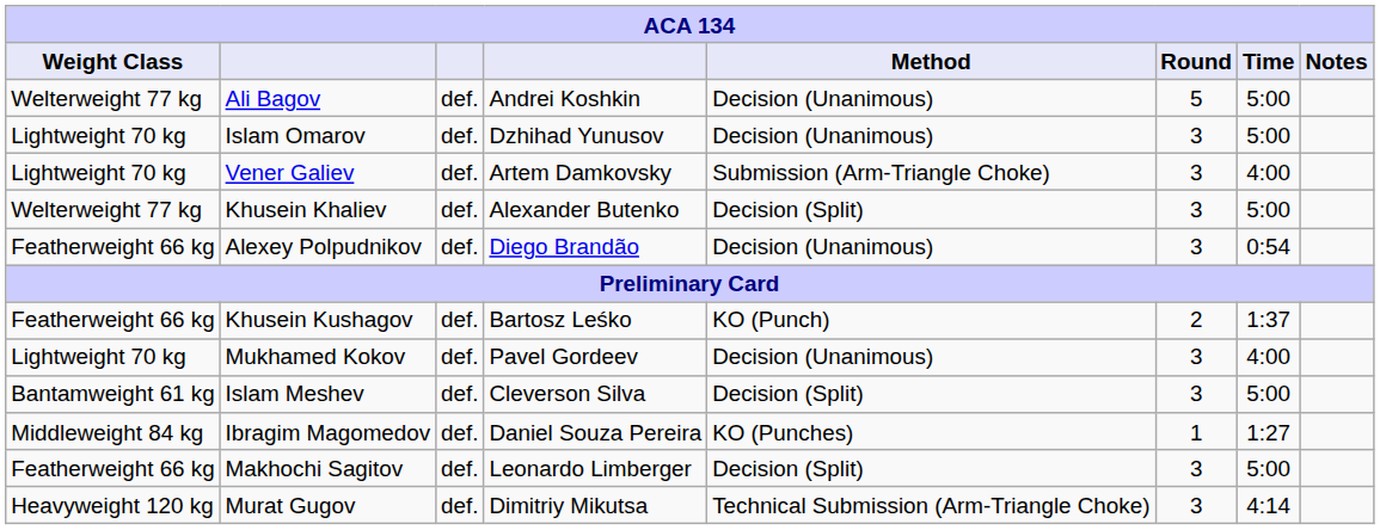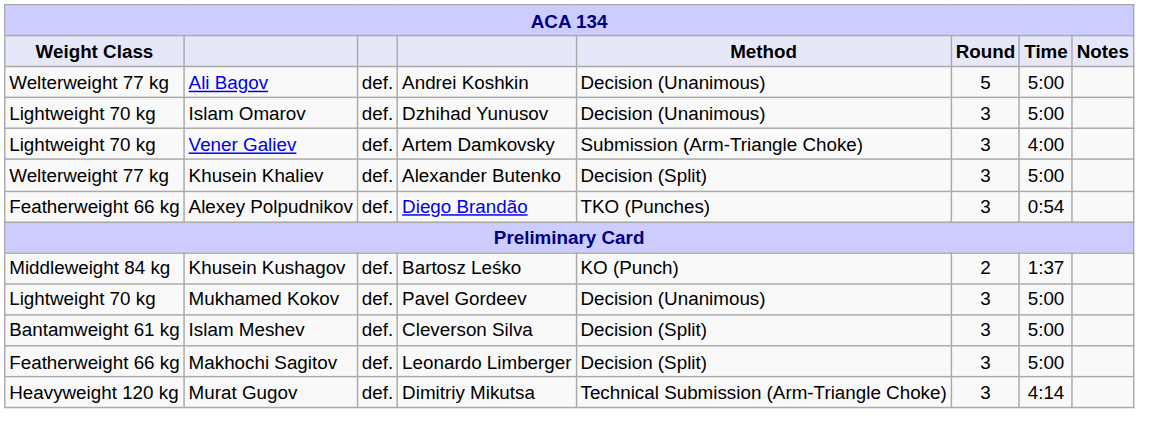 <table class="wikitable" style="font-size: 80%;">
 <tr>
 <th colspan="8" style="background-color: #ccf; color: #000080; text-align: center;"><strong>ACA 134</strong></th>
 </tr>
 <tr>
 <th colspan="1" style="background-color: #E6E8FA; color: #000000; text-align: center;">Weight Class</th>
 <th colspan="1" style="background-color: #E6E8FA; color: #000000; text-align: center;"></th>
 <th colspan="1" style="background-color: #E6E8FA; color: #000000; text-align: center;"></th>
 <th colspan="1" style="background-color: #E6E8FA; color: #000000; text-align: center;"></th>
 <th colspan="1" style="background-color: #E6E8FA; color: #000000; text-align: center;">Method</th>
 <th colspan="1" style="background-color: #E6E8FA; color: #000000; text-align: center;">Round</th>
 <th colspan="1" style="background-color: #E6E8FA; color: #000000; text-align: center;">Time</th>
 <th colspan="1" style="background-color: #E6E8FA; color: #000000; text-align: center;">Notes</th>
 </tr>
 <tr>
 <td>Welterweight 77 kg</td>
 <td> <a href='#'>Ali Bagov</a></td>
 <td>def.</td>
 <td> Andrei Koshkin</td>
 <td>Decision (Unanimous)</td>
 <td align=center>5</td>
 <td align=center>5:00</td>
 <td></td>
 </tr>
 <tr>
 <td>Lightweight 70 kg</td>
 <td> Islam Omarov</td>
 <td>def.</td>
 <td> Dzhihad Yunusov</td>
 <td>Decision (Unanimous)</td>
 <td align=center>3</td>
 <td align=center>5:00</td>
 <td></td>
 </tr>
 <tr>
 <td>Lightweight 70 kg</td>
 <td> <a href='#'>Vener Galiev</a></td>
 <td>def.</td>
 <td> Artem Damkovsky</td>
 <td>Submission (Arm-Triangle Choke)</td>
 <td align=center>3</td>
 <td align=center>4:00</td>
 <td></td>
 </tr>
 <tr>
 <td>Welterweight 77 kg</td>
 <td> Khusein Khaliev</td>
 <td>def.</td>
 <td> Alexander Butenko</td>
 <td>Decision (Split)</td>
 <td align=center>3</td>
 <td align=center>5:00</td>
 <td></td>
 </tr>
 <tr>
 <td>Featherweight 66 kg</td>
 <td> Alexey Polpudnikov</td>
 <td>def.</td>
 <td> <a href='#'>Diego Brandão</a></td>
-<td>Decision (Unanimous)</td>
+<td>TKO (Punches)</td>
 <td align=center>3</td>
 <td align=center>0:54</td>
 <td></td>
 </tr>
 <tr>
 <th colspan="8" style="background-color: #ccf; color: #000080; text-align: center;"><strong>Preliminary Card</strong></th>
 </tr>
 <tr>
-<td>Featherweight 66 kg</td>
+<td>Middleweight 84 kg</td>
 <td> Khusein Kushagov</td>
 <td>def.</td>
 <td> Bartosz Leśko</td>
 <td>KO (Punch)</td>
 <td align=center>2</td>
 <td align=center>1:37</td>
 <td></td>
 </tr>
 <tr>
 <td>Lightweight 70 kg</td>
 <td> Mukhamed Kokov</td>
 <td>def.</td>
 <td> Pavel Gordeev</td>
 <td>Decision (Unanimous)</td>
 <td align=center>3</td>
-<td align=center>4:00</td>
+<td align=center>5:00</td>
 <td></td>
 </tr>
 <tr>
 <td>Bantamweight 61 kg</td>
 <td> Islam Meshev</td>
 <td>def.</td>
 <td> Cleverson Silva</td>
 <td>Decision (Split)</td>
 <td align=center>3</td>
 <td align=center>5:00</td>
-<td></td>
-</tr>
-<tr>
-<td>Middleweight 84 kg</td>
-<td> Ibragim Magomedov</td>
-<td>def.</td>
-<td> Daniel Souza Pereira</td>
-<td>KO (Punches)</td>
-<td align=center>1</td>
-<td align=center>1:27</td>
 <td></td>
 </tr>
 <tr>
 <td>Featherweight 66 kg</td>
 <td> Makhochi Sagitov</td>
 <td>def.</td>
 <td> Leonardo Limberger</td>
 <td>Decision (Split)</td>
 <td align=center>3</td>
 <td align=center>5:00</td>
 <td></td>
 </tr>
 <tr>
 <td>Heavyweight 120 kg</td>
 <td> Murat Gugov</td>
 <td>def.</td>
 <td> Dimitriy Mikutsa</td>
 <td>Technical Submission (Arm-Triangle Choke)</td>
 <td align=center>3</td>
 <td align=center>4:14</td>
 <td></td>
 </tr>
 </table>
